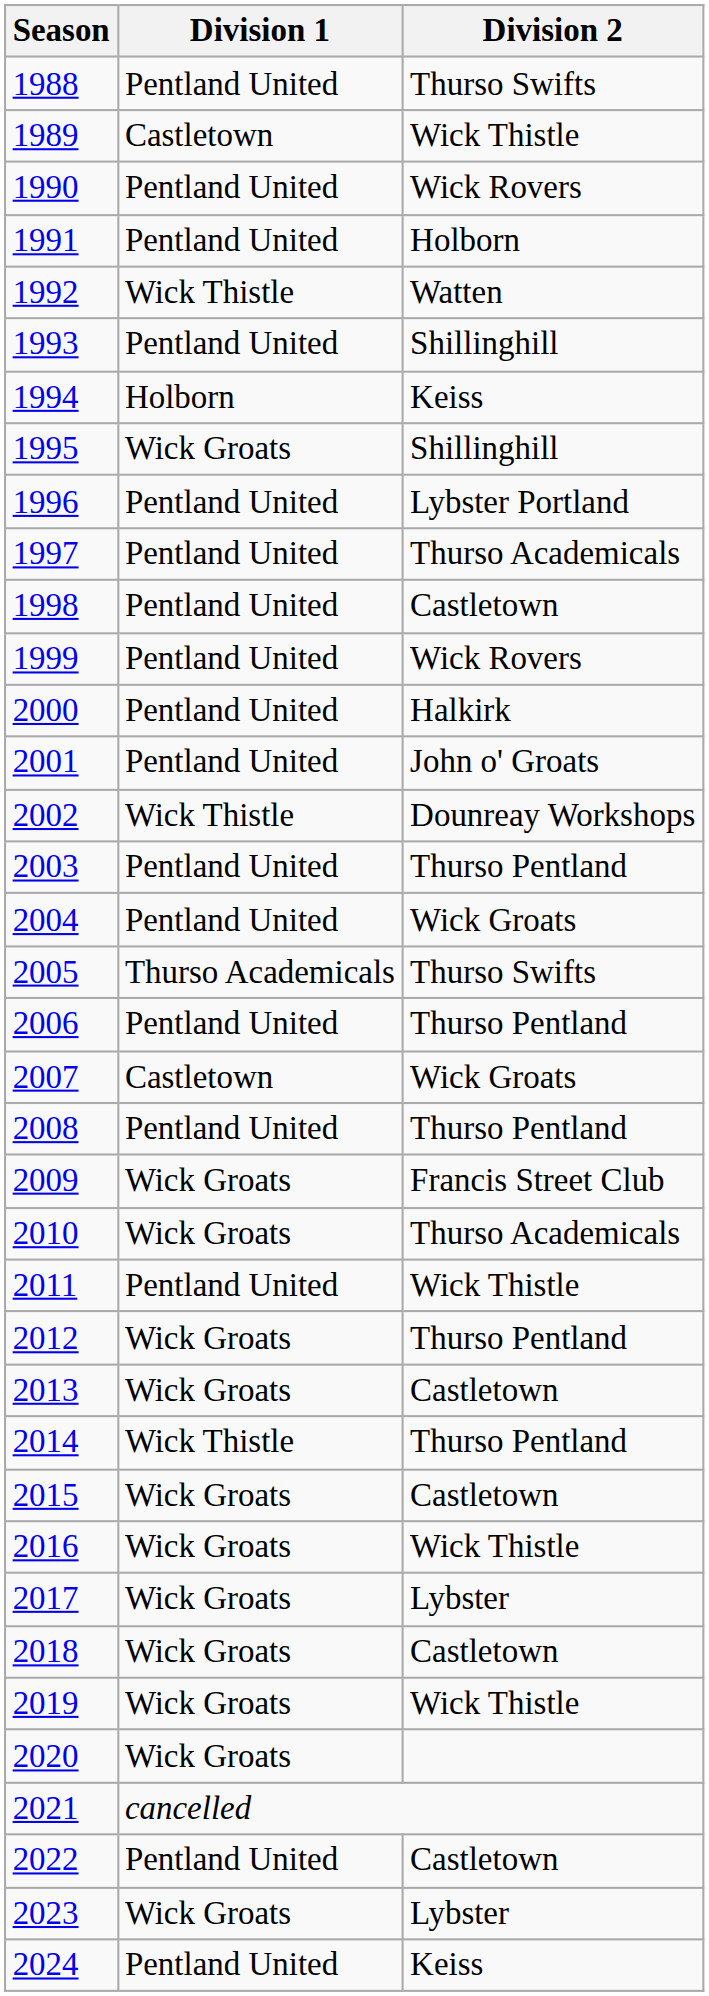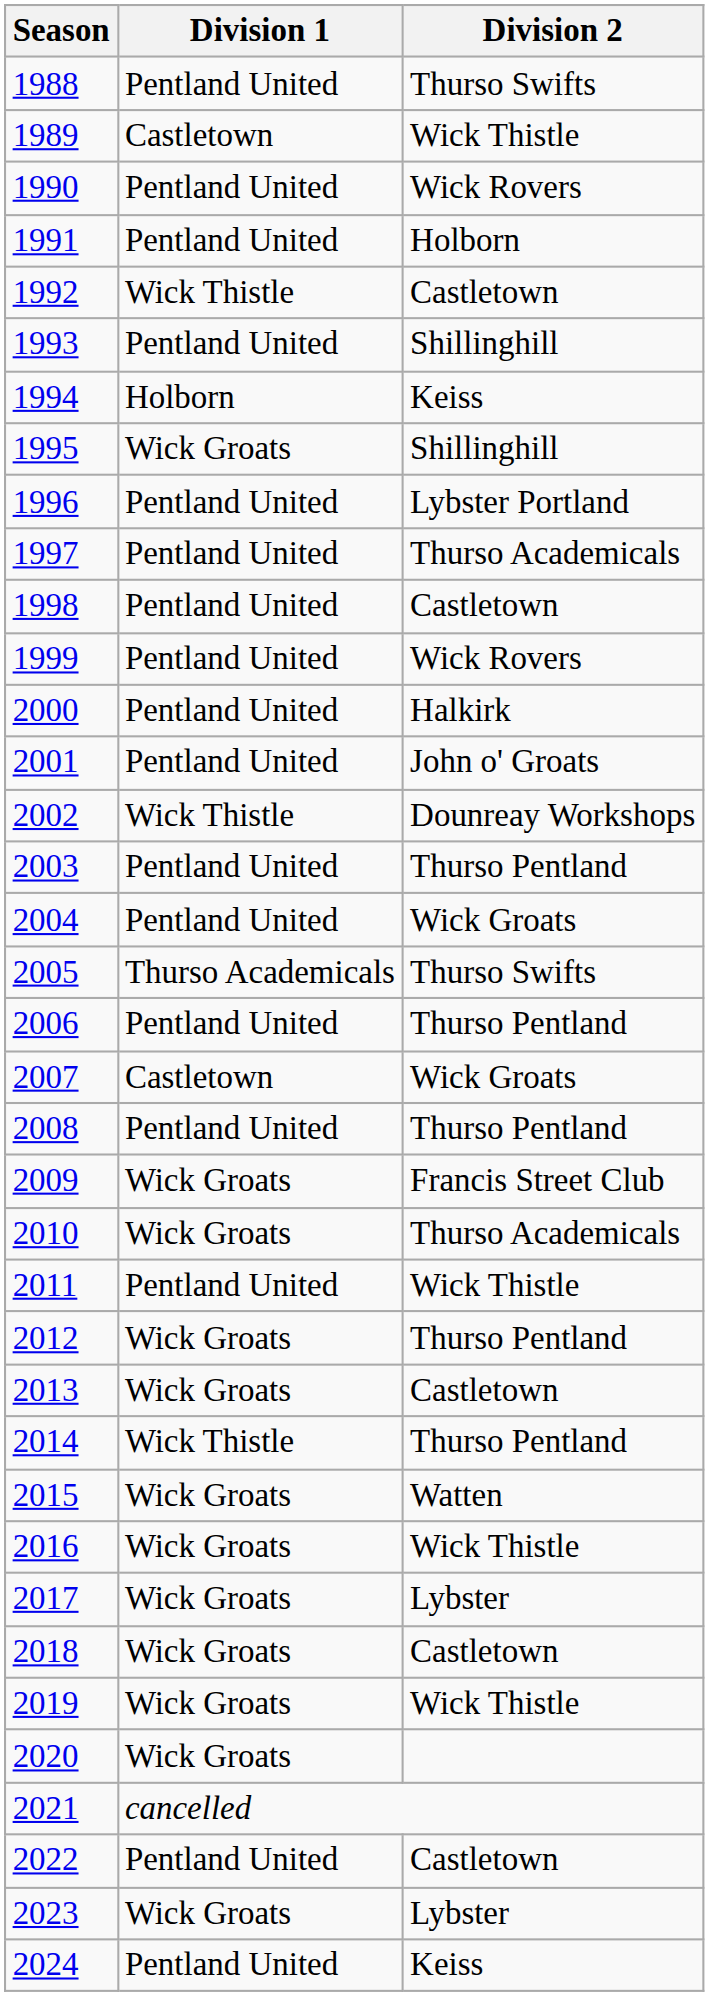 <table class="wikitable">
 <tr>
 <th>Season</th>
 <th>Division 1</th>
 <th>Division 2</th>
 </tr>
 <tr>
 <td style="text-align:left;"><a href='#'>1988</a></td>
 <td>Pentland United</td>
 <td>Thurso Swifts</td>
 </tr>
 <tr>
 <td style="text-align:left;"><a href='#'>1989</a></td>
 <td>Castletown</td>
 <td>Wick Thistle</td>
 </tr>
 <tr>
 <td style="text-align:left;"><a href='#'>1990</a></td>
 <td>Pentland United</td>
 <td>Wick Rovers</td>
 </tr>
 <tr>
 <td style="text-align:left;"><a href='#'>1991</a></td>
 <td>Pentland United</td>
 <td>Holborn</td>
 </tr>
 <tr>
 <td style="text-align:left;"><a href='#'>1992</a></td>
 <td>Wick Thistle</td>
-<td>Watten</td>
+<td>Castletown</td>
 </tr>
 <tr>
 <td style="text-align:left;"><a href='#'>1993</a></td>
 <td>Pentland United</td>
 <td>Shillinghill</td>
 </tr>
 <tr>
 <td style="text-align:left;"><a href='#'>1994</a></td>
 <td>Holborn</td>
 <td>Keiss</td>
 </tr>
 <tr>
 <td style="text-align:left;"><a href='#'>1995</a></td>
 <td>Wick Groats</td>
 <td>Shillinghill</td>
 </tr>
 <tr>
 <td style="text-align:left;"><a href='#'>1996</a></td>
 <td>Pentland United</td>
 <td>Lybster Portland</td>
 </tr>
 <tr>
 <td style="text-align:left;"><a href='#'>1997</a></td>
 <td>Pentland United</td>
 <td>Thurso Academicals</td>
 </tr>
 <tr>
 <td style="text-align:left;"><a href='#'>1998</a></td>
 <td>Pentland United</td>
 <td>Castletown</td>
 </tr>
 <tr>
 <td style="text-align:left;"><a href='#'>1999</a></td>
 <td>Pentland United</td>
 <td>Wick Rovers</td>
 </tr>
 <tr>
 <td style="text-align:left;"><a href='#'>2000</a></td>
 <td>Pentland United</td>
 <td>Halkirk</td>
 </tr>
 <tr>
 <td style="text-align:left;"><a href='#'>2001</a></td>
 <td>Pentland United</td>
 <td>John o' Groats</td>
 </tr>
 <tr>
 <td style="text-align:left;"><a href='#'>2002</a></td>
 <td>Wick Thistle</td>
 <td>Dounreay Workshops</td>
 </tr>
 <tr>
 <td style="text-align:left;"><a href='#'>2003</a></td>
 <td>Pentland United</td>
 <td>Thurso Pentland</td>
 </tr>
 <tr>
 <td style="text-align:left;"><a href='#'>2004</a></td>
 <td>Pentland United</td>
 <td>Wick Groats</td>
 </tr>
 <tr>
 <td style="text-align:left;"><a href='#'>2005</a></td>
 <td>Thurso Academicals</td>
 <td>Thurso Swifts</td>
 </tr>
 <tr>
 <td style="text-align:left;"><a href='#'>2006</a></td>
 <td>Pentland United</td>
 <td>Thurso Pentland</td>
 </tr>
 <tr>
 <td style="text-align:left;"><a href='#'>2007</a></td>
 <td>Castletown</td>
 <td>Wick Groats</td>
 </tr>
 <tr>
 <td style="text-align:left;"><a href='#'>2008</a></td>
 <td>Pentland United</td>
 <td>Thurso Pentland</td>
 </tr>
 <tr>
 <td style="text-align:left;"><a href='#'>2009</a></td>
 <td>Wick Groats</td>
 <td>Francis Street Club</td>
 </tr>
 <tr>
 <td style="text-align:left;"><a href='#'>2010</a></td>
 <td>Wick Groats</td>
 <td>Thurso Academicals</td>
 </tr>
 <tr>
 <td style="text-align:left;"><a href='#'>2011</a></td>
 <td>Pentland United</td>
 <td>Wick Thistle</td>
 </tr>
 <tr>
 <td style="text-align:left;"><a href='#'>2012</a></td>
 <td>Wick Groats</td>
 <td>Thurso Pentland</td>
 </tr>
 <tr>
 <td style="text-align:left;"><a href='#'>2013</a></td>
 <td>Wick Groats</td>
 <td>Castletown</td>
 </tr>
 <tr>
 <td style="text-align:left;"><a href='#'>2014</a></td>
 <td>Wick Thistle</td>
 <td>Thurso Pentland</td>
 </tr>
 <tr>
 <td style="text-align:left;"><a href='#'>2015</a></td>
 <td>Wick Groats</td>
-<td>Castletown</td>
+<td>Watten</td>
 </tr>
 <tr>
 <td style="text-align:left;"><a href='#'>2016</a></td>
 <td>Wick Groats</td>
 <td>Wick Thistle</td>
 </tr>
 <tr>
 <td style="text-align:left;"><a href='#'>2017</a></td>
 <td>Wick Groats</td>
 <td>Lybster</td>
 </tr>
 <tr>
 <td><a href='#'>2018</a></td>
 <td>Wick Groats</td>
 <td>Castletown</td>
 </tr>
 <tr>
 <td><a href='#'>2019</a></td>
 <td>Wick Groats</td>
 <td>Wick Thistle</td>
 </tr>
 <tr>
 <td><a href='#'>2020</a></td>
 <td>Wick Groats</td>
 </tr>
 <tr>
 <td><a href='#'>2021</a></td>
 <td colspan="2"><em>cancelled</em> </td>
 </tr>
 <tr>
 <td><a href='#'>2022</a></td>
 <td>Pentland United</td>
 <td>Castletown</td>
 </tr>
 <tr>
 <td><a href='#'>2023</a></td>
 <td>Wick Groats</td>
 <td>Lybster</td>
 </tr>
 <tr>
 <td><a href='#'>2024</a></td>
 <td>Pentland United</td>
 <td>Keiss</td>
 </tr>
 </table>
